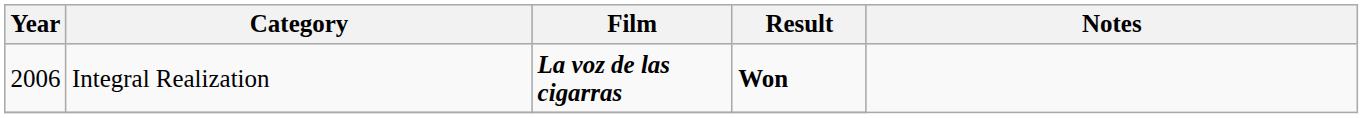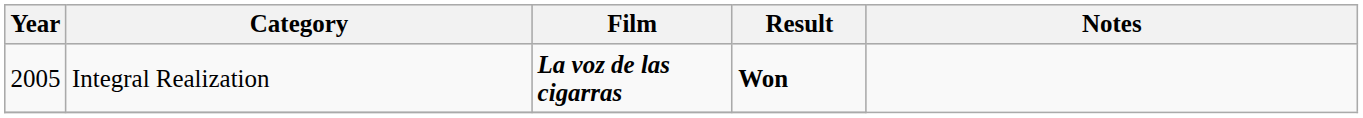 <table class="wikitable">
 <tr>
 <th width="3%">Year</th>
 <th width="35%">Category</th>
 <th width="15%">Film</th>
 <th width="10%">Result</th>
 <th width="37%">Notes</th>
 </tr>
 <tr>
-<td>2006</td>
+<td>2005</td>
 <td>Integral Realization</td>
 <td><strong><em>La voz de las cigarras</em></strong></td>
 <td><strong>Won</strong></td>
 </tr>
 <tr>
 </tr>
 </table>
